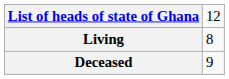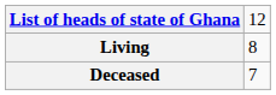 <table class="wikitable">
 <tr>
 <th><a href='#'>List of heads of state of Ghana</a></th>
 <td>12</td>
 </tr>
 <tr>
 <th>Living</th>
 <td>8</td>
 </tr>
 <tr>
 <th>Deceased</th>
-<td>9</td>
+<td>7</td>
 </tr>
 </table>
